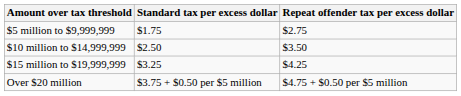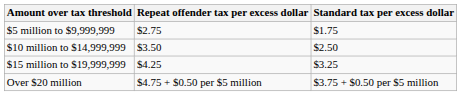 <table class="wikitable">
 <tr>
 <th>Amount over tax threshold</th>
+<th>Repeat offender tax per excess dollar</th>
 <th>Standard tax per excess dollar</th>
-<th>Repeat offender tax per excess dollar</th>
 </tr>
 <tr>
 <td>$5 million to $9,999,999</td>
+<td>$2.75</td>
 <td>$1.75</td>
-<td>$2.75</td>
 </tr>
 <tr>
 <td>$10 million to $14,999,999</td>
+<td>$3.50</td>
 <td>$2.50</td>
-<td>$3.50</td>
 </tr>
 <tr>
 <td>$15 million to $19,999,999</td>
+<td>$4.25</td>
 <td>$3.25</td>
-<td>$4.25</td>
 </tr>
 <tr>
 <td>Over $20 million</td>
+<td>$4.75 + $0.50 per $5 million</td>
 <td>$3.75 + $0.50 per $5 million</td>
-<td>$4.75 + $0.50 per $5 million</td>
 </tr>
 </table>
